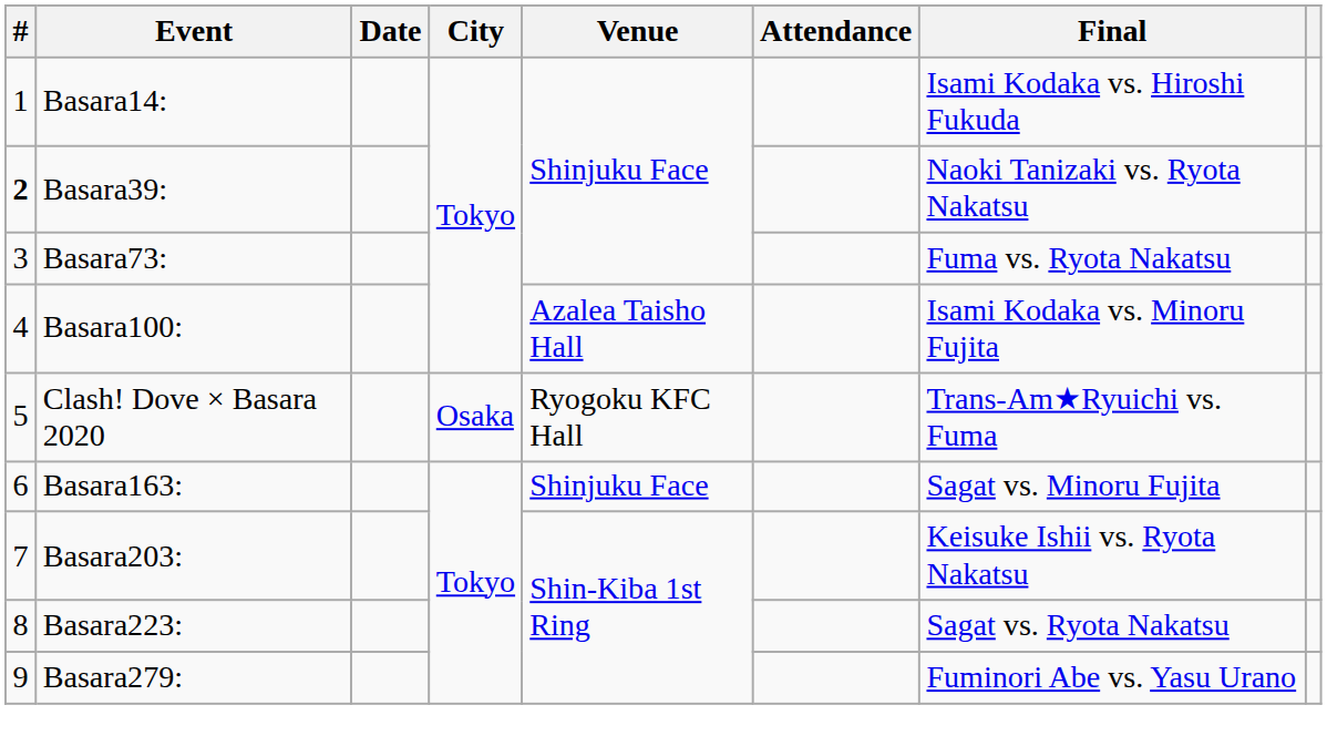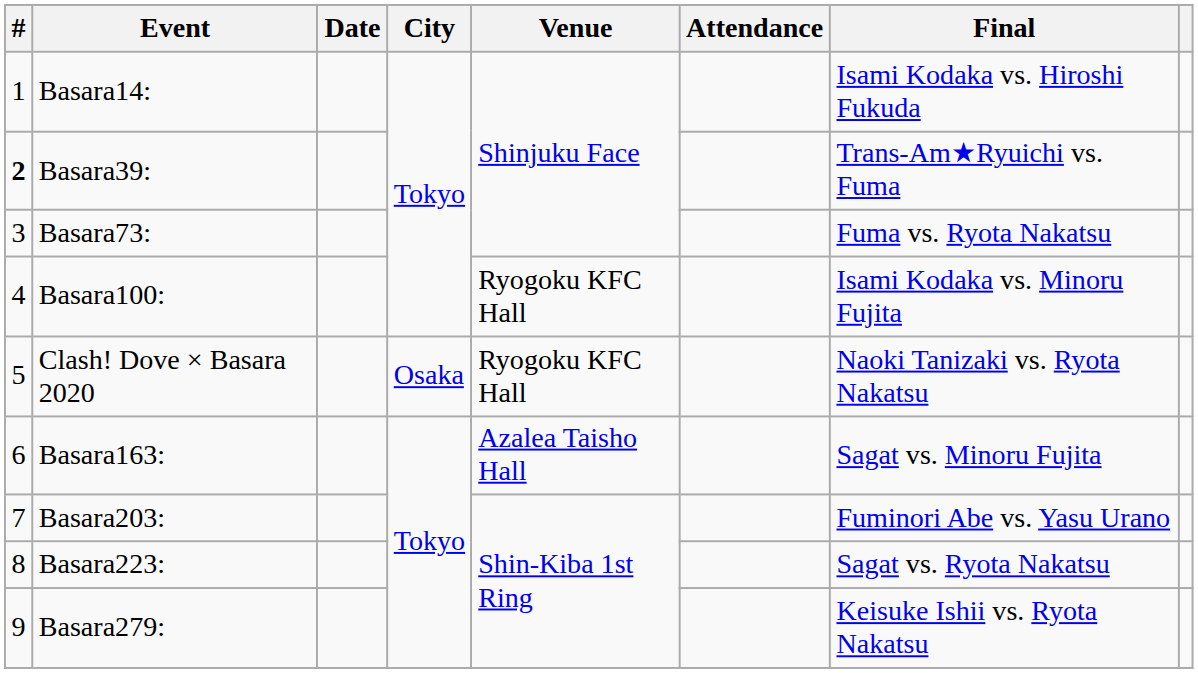 <table class="sortable wikitable succession-box" style="font-size:90%;">
 <tr>
 <th>#</th>
 <th>Event</th>
 <th>Date</th>
 <th>City</th>
 <th>Venue</th>
 <th>Attendance</th>
 <th>Final</th>
 <th class=unsortable></th>
 </tr>
 <tr>
 <td>1</td>
 <td>Basara14: </td>
 <td></td>
 <td rowspan=4><a href='#'>Tokyo</a></td>
 <td rowspan=3><a href='#'>Shinjuku Face</a></td>
 <td></td>
 <td><a href='#'>Isami Kodaka</a> vs. <a href='#'>Hiroshi Fukuda</a></td>
 <td></td>
 </tr>
 <tr>
 <td><strong>2</strong></td>
 <td>Basara39: </td>
 <td></td>
 <td></td>
-<td><a href='#'>Naoki Tanizaki</a> vs. <a href='#'>Ryota Nakatsu</a></td>
+<td><a href='#'>Trans-Am★Ryuichi</a> vs. <a href='#'>Fuma</a></td>
 <td></td>
 </tr>
 <tr>
 <td>3</td>
 <td>Basara73: </td>
 <td></td>
 <td></td>
 <td><a href='#'>Fuma</a> vs. <a href='#'>Ryota Nakatsu</a></td>
 <td></td>
 </tr>
 <tr>
 <td>4</td>
 <td>Basara100: </td>
 <td></td>
-<td><a href='#'>Azalea Taisho Hall</a></td>
+<td>Ryogoku KFC Hall</td>
 <td></td>
 <td><a href='#'>Isami Kodaka</a> vs. <a href='#'>Minoru Fujita</a></td>
 <td></td>
 </tr>
 <tr>
 <td>5</td>
 <td>Clash! Dove × Basara 2020</td>
 <td></td>
 <td><a href='#'>Osaka</a></td>
 <td>Ryogoku KFC Hall</td>
 <td></td>
-<td><a href='#'>Trans-Am★Ryuichi</a> vs. <a href='#'>Fuma</a></td>
+<td><a href='#'>Naoki Tanizaki</a> vs. <a href='#'>Ryota Nakatsu</a></td>
 <td></td>
 </tr>
 <tr>
 <td>6</td>
 <td>Basara163: </td>
 <td></td>
 <td rowspan=4><a href='#'>Tokyo</a></td>
-<td><a href='#'>Shinjuku Face</a></td>
+<td><a href='#'>Azalea Taisho Hall</a></td>
 <td></td>
 <td><a href='#'>Sagat</a> vs. <a href='#'>Minoru Fujita</a></td>
 <td></td>
 </tr>
 <tr>
 <td>7</td>
 <td>Basara203: </td>
 <td></td>
 <td rowspan=3><a href='#'>Shin-Kiba 1st Ring</a></td>
 <td></td>
-<td><a href='#'>Keisuke Ishii</a> vs. <a href='#'>Ryota Nakatsu</a></td>
+<td><a href='#'>Fuminori Abe</a> vs. <a href='#'>Yasu Urano</a></td>
 <td></td>
 </tr>
 <tr>
 <td>8</td>
 <td>Basara223: </td>
 <td></td>
 <td></td>
 <td><a href='#'>Sagat</a> vs. <a href='#'>Ryota Nakatsu</a></td>
 <td></td>
 </tr>
 <tr>
 <td>9</td>
 <td>Basara279: </td>
 <td></td>
 <td></td>
-<td><a href='#'>Fuminori Abe</a> vs. <a href='#'>Yasu Urano</a></td>
+<td><a href='#'>Keisuke Ishii</a> vs. <a href='#'>Ryota Nakatsu</a></td>
 <td></td>
 </tr>
 </table>
